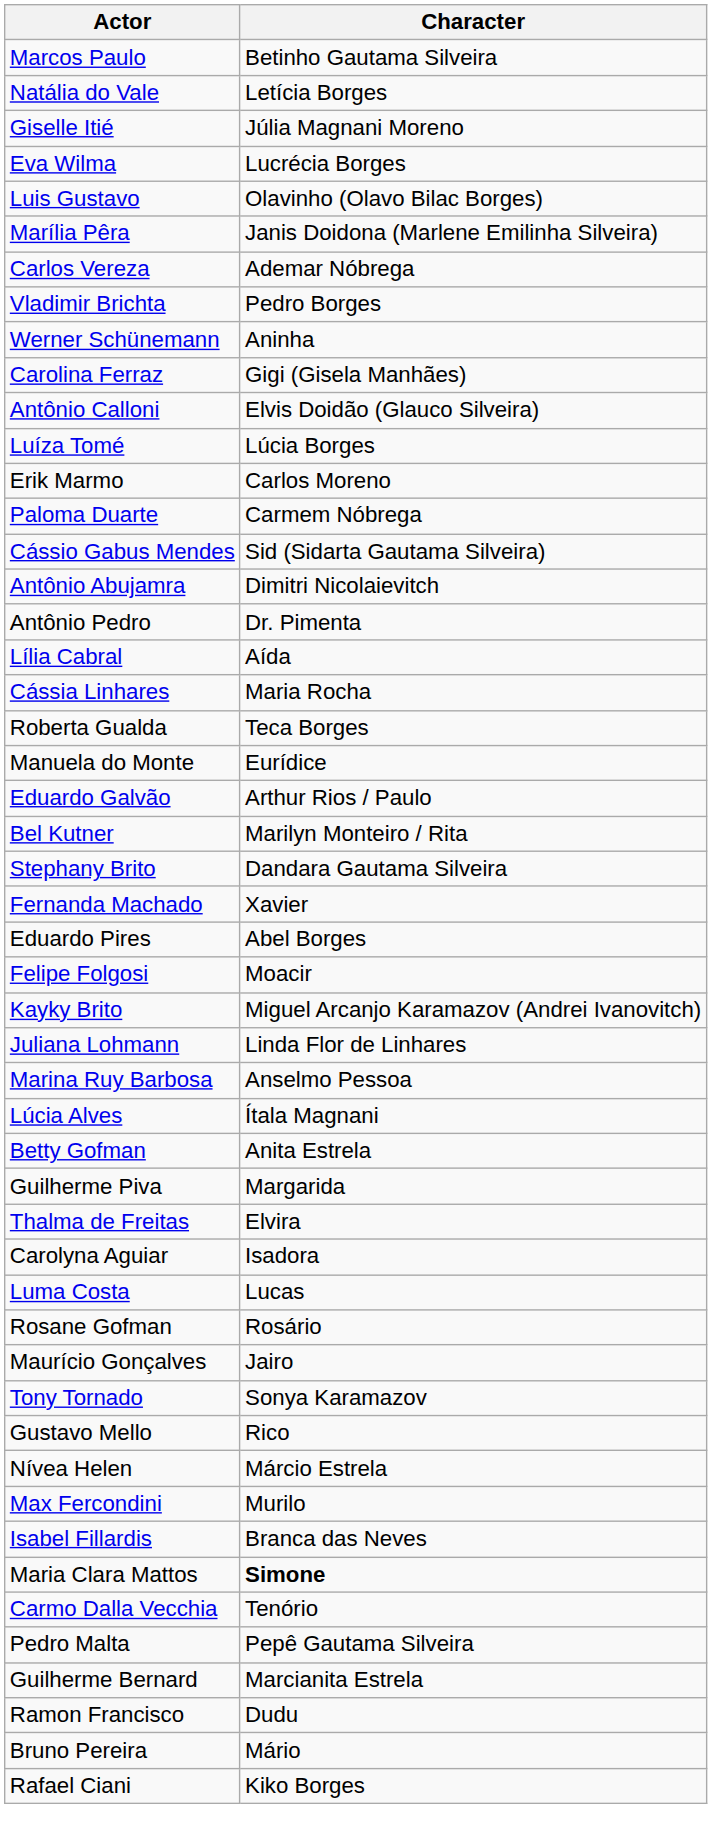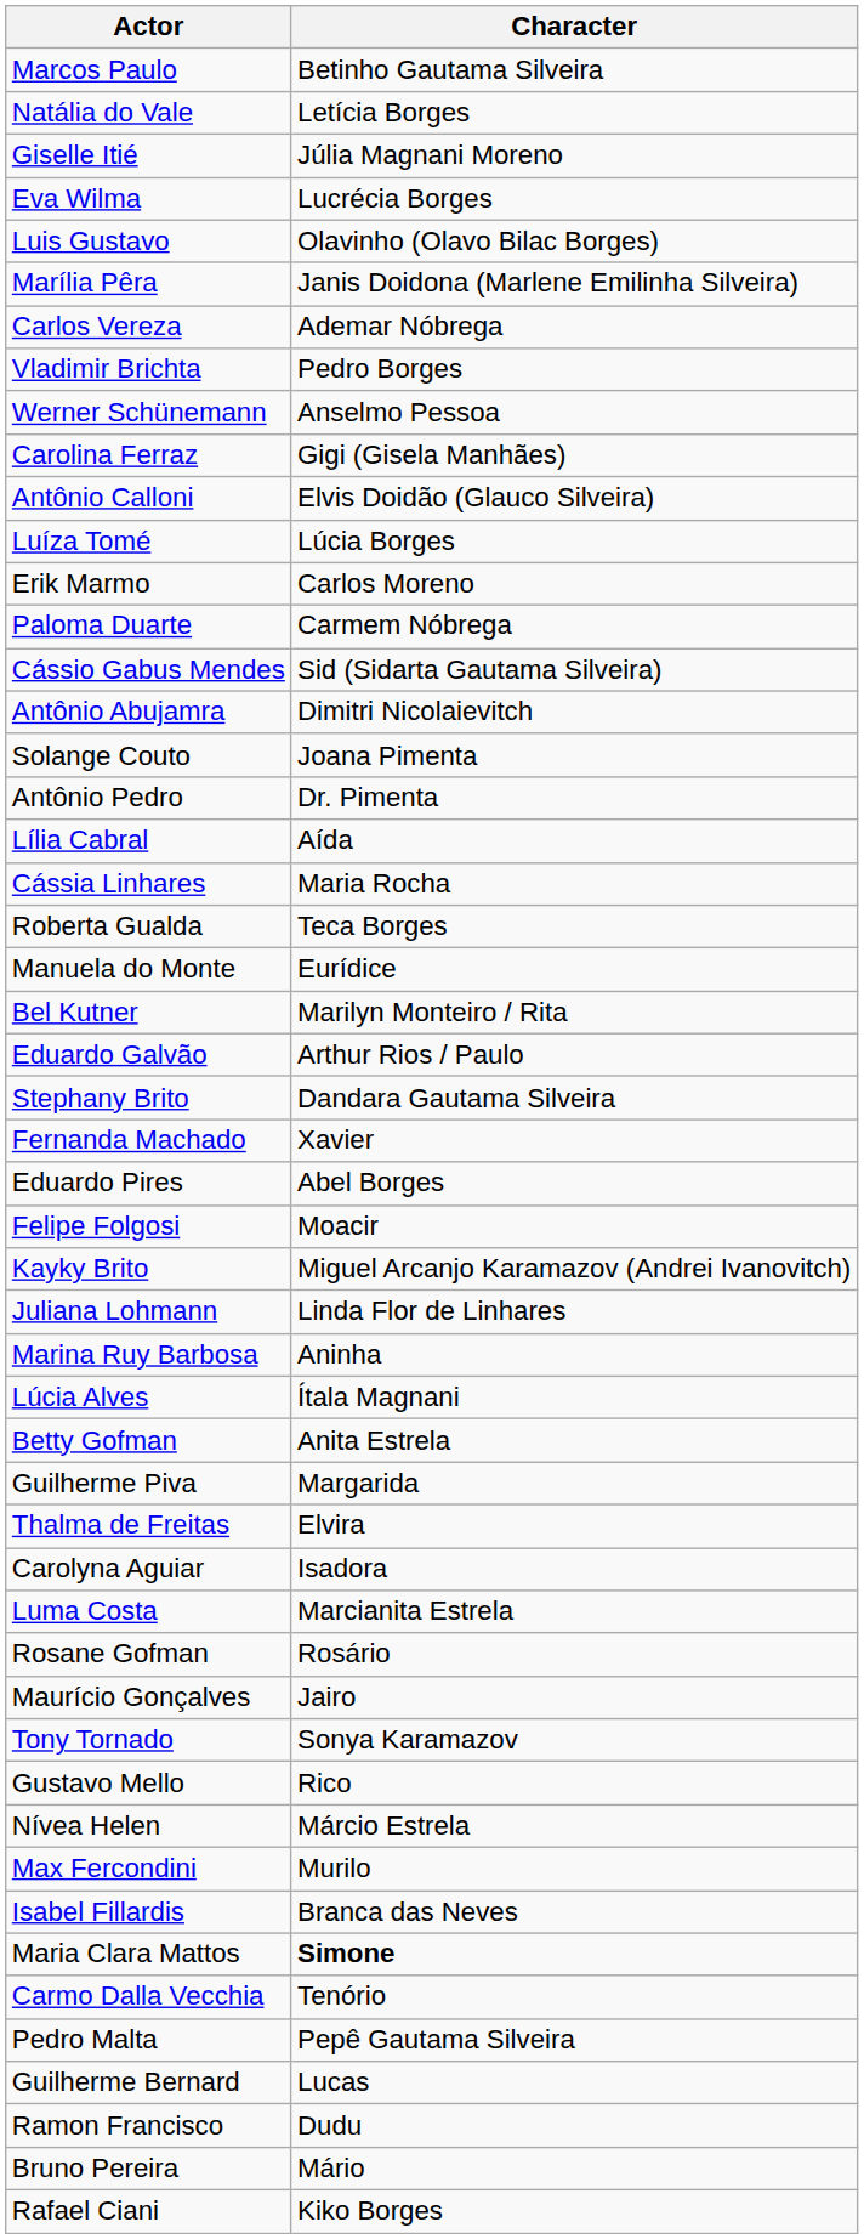 <table class="wikitable sortable">
 <tr>
 <th>Actor</th>
 <th>Character</th>
 </tr>
 <tr>
 <td><a href='#'>Marcos Paulo</a></td>
 <td>Betinho Gautama Silveira</td>
 </tr>
 <tr>
 <td><a href='#'>Natália do Vale</a></td>
 <td>Letícia Borges</td>
 </tr>
 <tr>
 <td><a href='#'>Giselle Itié</a></td>
 <td>Júlia Magnani Moreno</td>
 </tr>
 <tr>
 <td><a href='#'>Eva Wilma</a></td>
 <td>Lucrécia Borges</td>
 </tr>
 <tr>
 <td><a href='#'>Luis Gustavo</a></td>
 <td>Olavinho (Olavo Bilac Borges)</td>
 </tr>
 <tr>
 <td><a href='#'>Marília Pêra</a></td>
 <td>Janis Doidona (Marlene Emilinha Silveira)</td>
 </tr>
 <tr>
 <td><a href='#'>Carlos Vereza</a></td>
 <td>Ademar Nóbrega</td>
 </tr>
 <tr>
 <td><a href='#'>Vladimir Brichta</a></td>
 <td>Pedro Borges</td>
 </tr>
 <tr>
 <td><a href='#'>Werner Schünemann</a></td>
-<td>Aninha</td>
+<td>Anselmo Pessoa</td>
 </tr>
 <tr>
 <td><a href='#'>Carolina Ferraz</a></td>
 <td>Gigi (Gisela Manhães)</td>
 </tr>
 <tr>
 <td><a href='#'>Antônio Calloni</a></td>
 <td>Elvis Doidão (Glauco Silveira)</td>
 </tr>
 <tr>
 <td><a href='#'>Luíza Tomé</a></td>
 <td>Lúcia Borges</td>
 </tr>
 <tr>
 <td>Erik Marmo</td>
 <td>Carlos Moreno</td>
 </tr>
 <tr>
 <td><a href='#'>Paloma Duarte</a></td>
 <td>Carmem Nóbrega</td>
 </tr>
 <tr>
 <td><a href='#'>Cássio Gabus Mendes</a></td>
 <td>Sid (Sidarta Gautama Silveira)</td>
 </tr>
 <tr>
 <td><a href='#'>Antônio Abujamra</a></td>
 <td>Dimitri Nicolaievitch</td>
 </tr>
 <tr>
+<td>Solange Couto</td>
+<td>Joana Pimenta</td>
+</tr>
+<tr>
 <td>Antônio Pedro</td>
 <td>Dr. Pimenta</td>
 </tr>
 <tr>
 <td><a href='#'>Lília Cabral</a></td>
 <td>Aída</td>
 </tr>
 <tr>
 <td><a href='#'>Cássia Linhares</a></td>
 <td>Maria Rocha</td>
 </tr>
 <tr>
 <td>Roberta Gualda</td>
 <td>Teca Borges</td>
 </tr>
 <tr>
 <td>Manuela do Monte</td>
 <td>Eurídice</td>
 </tr>
 <tr>
+<td><a href='#'>Bel Kutner</a></td>
+<td>Marilyn Monteiro / Rita</td>
+</tr>
+<tr>
 <td><a href='#'>Eduardo Galvão</a></td>
 <td>Arthur Rios / Paulo</td>
-</tr>
-<tr>
-<td><a href='#'>Bel Kutner</a></td>
-<td>Marilyn Monteiro / Rita</td>
 </tr>
 <tr>
 <td><a href='#'>Stephany Brito</a></td>
 <td>Dandara Gautama Silveira</td>
 </tr>
 <tr>
 <td><a href='#'>Fernanda Machado</a></td>
 <td>Xavier</td>
 </tr>
 <tr>
 <td>Eduardo Pires</td>
 <td>Abel Borges</td>
 </tr>
 <tr>
 <td><a href='#'>Felipe Folgosi</a></td>
 <td>Moacir</td>
 </tr>
 <tr>
 <td><a href='#'>Kayky Brito</a></td>
 <td>Miguel Arcanjo Karamazov (Andrei Ivanovitch)</td>
 </tr>
 <tr>
 <td><a href='#'>Juliana Lohmann</a></td>
 <td>Linda Flor de Linhares</td>
 </tr>
 <tr>
 <td><a href='#'>Marina Ruy Barbosa</a></td>
-<td>Anselmo Pessoa</td>
+<td>Aninha</td>
 </tr>
 <tr>
 <td><a href='#'>Lúcia Alves</a></td>
 <td>Ítala Magnani</td>
 </tr>
 <tr>
 <td><a href='#'>Betty Gofman</a></td>
 <td>Anita Estrela</td>
 </tr>
 <tr>
 <td>Guilherme Piva</td>
 <td>Margarida</td>
 </tr>
 <tr>
 <td><a href='#'>Thalma de Freitas</a></td>
 <td>Elvira</td>
 </tr>
 <tr>
 <td>Carolyna Aguiar</td>
 <td>Isadora</td>
 </tr>
 <tr>
 <td><a href='#'>Luma Costa</a></td>
-<td>Lucas</td>
+<td>Marcianita Estrela</td>
 </tr>
 <tr>
 <td>Rosane Gofman</td>
 <td>Rosário</td>
 </tr>
 <tr>
 <td>Maurício Gonçalves</td>
 <td>Jairo</td>
 </tr>
 <tr>
 <td><a href='#'>Tony Tornado</a></td>
 <td>Sonya Karamazov</td>
 </tr>
 <tr>
 <td>Gustavo Mello</td>
 <td>Rico</td>
 </tr>
 <tr>
 <td>Nívea Helen</td>
 <td>Márcio Estrela</td>
 </tr>
 <tr>
 <td><a href='#'>Max Fercondini</a></td>
 <td>Murilo</td>
 </tr>
 <tr>
 <td><a href='#'>Isabel Fillardis</a></td>
 <td>Branca das Neves</td>
 </tr>
 <tr>
 <td>Maria Clara Mattos</td>
 <td><strong>Simone</strong></td>
 </tr>
 <tr>
 <td><a href='#'>Carmo Dalla Vecchia</a></td>
 <td>Tenório</td>
 </tr>
 <tr>
 <td>Pedro Malta</td>
 <td>Pepê Gautama Silveira</td>
 </tr>
 <tr>
 <td>Guilherme Bernard</td>
-<td>Marcianita Estrela</td>
+<td>Lucas</td>
 </tr>
 <tr>
 <td>Ramon Francisco</td>
 <td>Dudu</td>
 </tr>
 <tr>
 <td>Bruno Pereira</td>
 <td>Mário</td>
 </tr>
 <tr>
 <td>Rafael Ciani</td>
 <td>Kiko Borges</td>
 </tr>
 </table>
